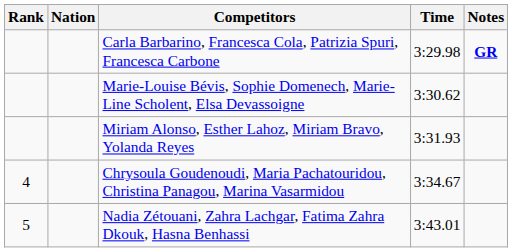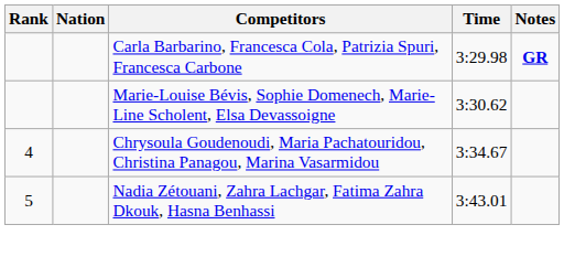 <table class="wikitable sortable" width=80% style="text-align:center; font-size:95%">
 <tr>
 <th>Rank</th>
 <th>Nation</th>
 <th>Competitors</th>
 <th>Time</th>
 <th>Notes</th>
 </tr>
 <tr>
 <td></td>
 <td align=left></td>
 <td align=left><a href='#'>Carla Barbarino</a>, <a href='#'>Francesca Cola</a>, <a href='#'>Patrizia Spuri</a>, <a href='#'>Francesca Carbone</a></td>
 <td>3:29.98</td>
 <td><strong><a href='#'>GR</a></strong></td>
 </tr>
 <tr>
 <td></td>
 <td align=left></td>
 <td align=left><a href='#'>Marie-Louise Bévis</a>, <a href='#'>Sophie Domenech</a>, <a href='#'>Marie-Line Scholent</a>, <a href='#'>Elsa Devassoigne</a></td>
 <td>3:30.62</td>
 <td></td>
 </tr>
 <tr>
-<td></td>
-<td align=left></td>
-<td align=left><a href='#'>Miriam Alonso</a>, <a href='#'>Esther Lahoz</a>, <a href='#'>Miriam Bravo</a>, <a href='#'>Yolanda Reyes</a></td>
-<td>3:31.93</td>
-<td></td>
-</tr>
-<tr>
 <td>4</td>
 <td align=left></td>
 <td align=left><a href='#'>Chrysoula Goudenoudi</a>, <a href='#'>Maria Pachatouridou</a>, <a href='#'>Christina Panagou</a>, <a href='#'>Marina Vasarmidou</a></td>
 <td>3:34.67</td>
 <td></td>
 </tr>
 <tr>
 <td>5</td>
 <td align=left></td>
 <td align=left><a href='#'>Nadia Zétouani</a>, <a href='#'>Zahra Lachgar</a>, <a href='#'>Fatima Zahra Dkouk</a>, <a href='#'>Hasna Benhassi</a></td>
 <td>3:43.01</td>
 <td></td>
 </tr>
 </table>
